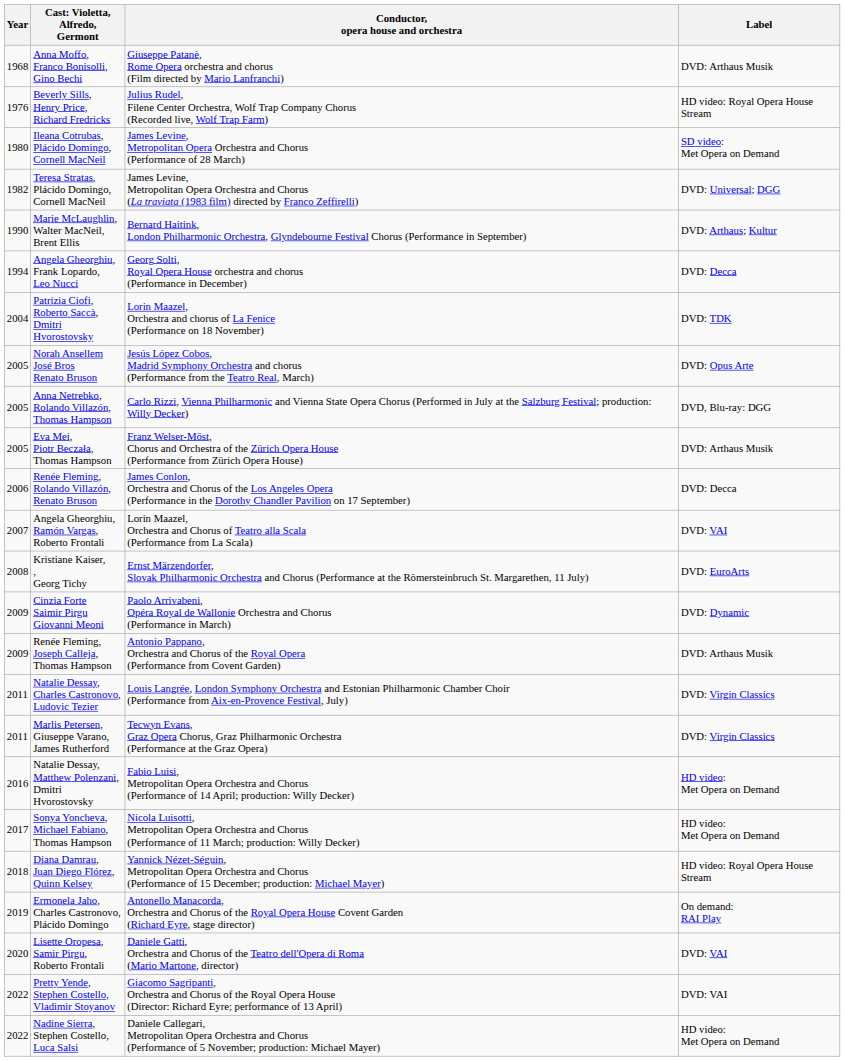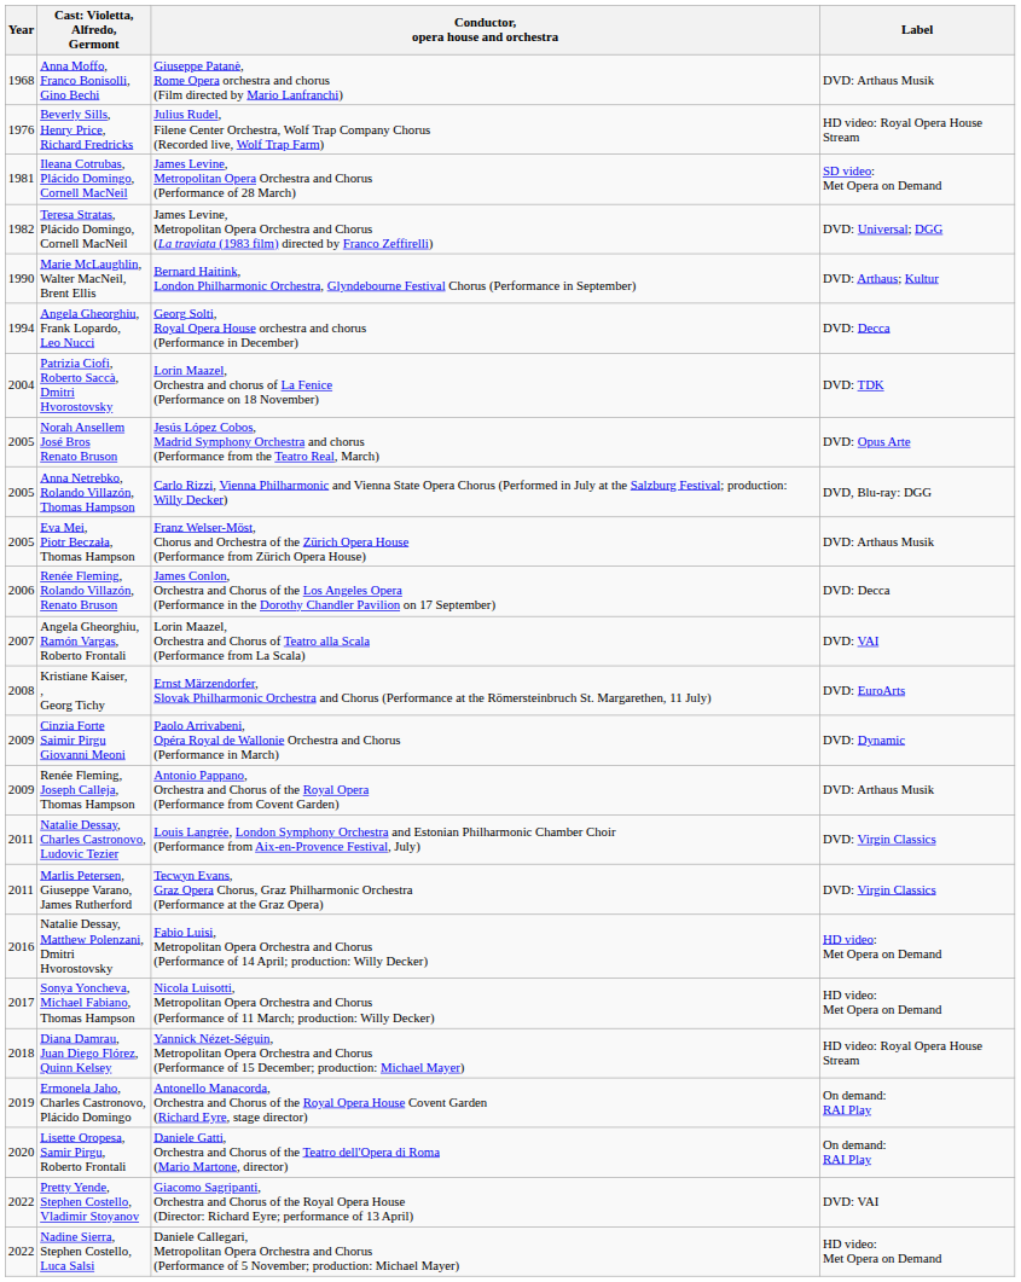 <table class="wikitable">
 <tr>
 <th>Year</th>
 <th>Cast: Violetta,<br>Alfredo,<br>Germont</th>
 <th>Conductor,<br>opera house and orchestra</th>
 <th>Label</th>
 </tr>
 <tr>
 <td>1968</td>
 <td><a href='#'>Anna Moffo</a>,<br><a href='#'>Franco Bonisolli</a>,<br><a href='#'>Gino Bechi</a></td>
 <td><a href='#'>Giuseppe Patanè</a>,<br><a href='#'>Rome Opera</a> orchestra and chorus<br>(Film directed by <a href='#'>Mario Lanfranchi</a>)</td>
 <td>DVD: Arthaus Musik</td>
 </tr>
 <tr>
 <td>1976</td>
 <td><a href='#'>Beverly Sills</a>,<br><a href='#'>Henry Price</a>,<br><a href='#'>Richard Fredricks</a></td>
 <td><a href='#'>Julius Rudel</a>,<br>Filene Center Orchestra, Wolf Trap Company Chorus<br>(Recorded live, <a href='#'>Wolf Trap Farm</a>)</td>
 <td>HD video: Royal Opera House Stream</td>
 </tr>
 <tr>
-<td>1980</td>
+<td>1981</td>
 <td><a href='#'>Ileana Cotrubas</a>,<br><a href='#'>Plácido Domingo</a>,<br><a href='#'>Cornell MacNeil</a></td>
 <td><a href='#'>James Levine</a>,<br><a href='#'>Metropolitan Opera</a> Orchestra and Chorus<br>(Performance of 28 March)</td>
 <td><a href='#'>SD video</a>:<br>Met Opera on Demand</td>
 </tr>
 <tr>
 <td>1982</td>
 <td><a href='#'>Teresa Stratas</a>,<br>Plácido Domingo,<br>Cornell MacNeil</td>
 <td>James Levine,<br>Metropolitan Opera Orchestra and Chorus<br>(<a href='#'><em>La traviata</em> (1983 film)</a> directed by <a href='#'>Franco Zeffirelli</a>)</td>
 <td>DVD: <a href='#'>Universal</a>; <a href='#'>DGG</a></td>
 </tr>
 <tr>
 <td>1990</td>
 <td><a href='#'>Marie McLaughlin</a>,<br>Walter MacNeil,<br>Brent Ellis</td>
 <td><a href='#'>Bernard Haitink</a>,<br><a href='#'>London Philharmonic Orchestra</a>, <a href='#'>Glyndebourne Festival</a> Chorus (Performance in September)</td>
 <td>DVD: <a href='#'>Arthaus</a>; <a href='#'>Kultur</a></td>
 </tr>
 <tr>
 <td>1994</td>
 <td><a href='#'>Angela Gheorghiu</a>,<br>Frank Lopardo,<br><a href='#'>Leo Nucci</a></td>
 <td><a href='#'>Georg Solti</a>,<br><a href='#'>Royal Opera House</a> orchestra and chorus<br>(Performance in December)</td>
 <td>DVD: <a href='#'>Decca</a></td>
 </tr>
 <tr>
 <td>2004</td>
 <td><a href='#'>Patrizia Ciofi</a>,<br><a href='#'>Roberto Saccà</a>,<br><a href='#'>Dmitri Hvorostovsky</a></td>
 <td><a href='#'>Lorin Maazel</a>,<br>Orchestra and chorus of <a href='#'>La Fenice</a><br>(Performance on 18 November)</td>
 <td>DVD: <a href='#'>TDK</a></td>
 </tr>
 <tr>
 <td>2005</td>
 <td><a href='#'>Norah Ansellem</a><br><a href='#'>José Bros</a><br><a href='#'>Renato Bruson</a></td>
 <td><a href='#'>Jesús López Cobos</a>,<br><a href='#'>Madrid Symphony Orchestra</a> and chorus<br>(Performance from the <a href='#'>Teatro Real</a>, March)</td>
 <td>DVD: <a href='#'>Opus Arte</a></td>
 </tr>
 <tr>
 <td>2005</td>
 <td><a href='#'>Anna Netrebko</a>,<br><a href='#'>Rolando Villazón</a>,<br><a href='#'>Thomas Hampson</a></td>
 <td><a href='#'>Carlo Rizzi</a>, <a href='#'>Vienna Philharmonic</a> and Vienna State Opera Chorus (Performed in July at the <a href='#'>Salzburg Festival</a>; production: <a href='#'>Willy Decker</a>)</td>
 <td>DVD, Blu-ray: DGG</td>
 </tr>
 <tr>
 <td>2005</td>
 <td><a href='#'>Eva Mei</a>,<br><a href='#'>Piotr Beczała</a>,<br>Thomas Hampson</td>
 <td><a href='#'>Franz Welser-Möst</a>,<br>Chorus and Orchestra of the <a href='#'>Zürich Opera House</a><br>(Performance from Zürich Opera House)</td>
 <td>DVD: Arthaus Musik</td>
 </tr>
 <tr>
 <td>2006</td>
 <td><a href='#'>Renée Fleming</a>,<br><a href='#'>Rolando Villazón</a>,<br><a href='#'>Renato Bruson</a></td>
 <td><a href='#'>James Conlon</a>,<br>Orchestra and Chorus of the <a href='#'>Los Angeles Opera</a><br>(Performance in the <a href='#'>Dorothy Chandler Pavilion</a> on 17 September)</td>
 <td>DVD: Decca</td>
 </tr>
 <tr>
 <td>2007</td>
 <td>Angela Gheorghiu,<br><a href='#'>Ramón Vargas</a>,<br>Roberto Frontali</td>
 <td>Lorin Maazel,<br>Orchestra and Chorus of <a href='#'>Teatro alla Scala</a> <br>(Performance from La Scala)</td>
 <td>DVD: <a href='#'>VAI</a></td>
 </tr>
 <tr>
 <td>2008</td>
 <td>Kristiane Kaiser,<br>,<br>Georg Tichy</td>
 <td><a href='#'>Ernst Märzendorfer</a>,<br><a href='#'>Slovak Philharmonic Orchestra</a> and Chorus (Performance at the Römersteinbruch St. Margarethen, 11 July)</td>
 <td>DVD: <a href='#'>EuroArts</a></td>
 </tr>
 <tr>
 <td>2009</td>
 <td><a href='#'>Cinzia Forte</a><br><a href='#'>Saimir Pirgu</a><br><a href='#'>Giovanni Meoni</a></td>
 <td><a href='#'>Paolo Arrivabeni</a>,<br><a href='#'>Opéra Royal de Wallonie</a> Orchestra and Chorus<br>(Performance in  March)</td>
 <td>DVD: <a href='#'>Dynamic</a></td>
 </tr>
 <tr>
 <td>2009</td>
 <td>Renée Fleming,<br><a href='#'>Joseph Calleja</a>,<br>Thomas Hampson</td>
 <td><a href='#'>Antonio Pappano</a>,<br>Orchestra and Chorus of the <a href='#'>Royal Opera</a> <br>(Performance from Covent Garden)</td>
 <td>DVD: Arthaus Musik</td>
 </tr>
 <tr>
 <td>2011</td>
 <td><a href='#'>Natalie Dessay</a>,<br><a href='#'>Charles Castronovo</a>,<br><a href='#'>Ludovic Tezier</a></td>
 <td><a href='#'>Louis Langrée</a>, <a href='#'>London Symphony Orchestra</a> and Estonian Philharmonic Chamber Choir<br>(Performance from <a href='#'>Aix-en-Provence Festival</a>, July)</td>
 <td>DVD: <a href='#'>Virgin Classics</a></td>
 </tr>
 <tr>
 <td>2011</td>
 <td><a href='#'>Marlis Petersen</a>,<br>Giuseppe Varano,<br>James Rutherford</td>
 <td><a href='#'>Tecwyn Evans</a>,<br><a href='#'>Graz Opera</a> Chorus, Graz Philharmonic Orchestra<br>(Performance at the Graz Opera)</td>
 <td>DVD: <a href='#'>Virgin Classics</a></td>
 </tr>
 <tr>
 <td>2016</td>
 <td>Natalie Dessay,<br><a href='#'>Matthew Polenzani</a>,<br>Dmitri Hvorostovsky</td>
 <td><a href='#'>Fabio Luisi</a>,<br>Metropolitan Opera Orchestra and Chorus<br>(Performance of 14 April; production: Willy Decker)</td>
 <td><a href='#'>HD video</a>:<br>Met Opera on Demand</td>
 </tr>
 <tr>
 <td>2017</td>
 <td><a href='#'>Sonya Yoncheva</a>,<br><a href='#'>Michael Fabiano</a>,<br>Thomas Hampson</td>
 <td><a href='#'>Nicola Luisotti</a>,<br>Metropolitan Opera Orchestra and Chorus<br>(Performance of 11 March; production: Willy Decker)</td>
 <td>HD video:<br>Met Opera on Demand</td>
 </tr>
 <tr>
 <td>2018</td>
 <td><a href='#'>Diana Damrau</a>,<br><a href='#'>Juan Diego Flórez</a>,<br><a href='#'>Quinn Kelsey</a></td>
 <td><a href='#'>Yannick Nézet-Séguin</a>,<br>Metropolitan Opera Orchestra and Chorus<br>(Performance of 15 December; production: <a href='#'>Michael Mayer</a>)</td>
 <td>HD video: Royal Opera House Stream</td>
 </tr>
 <tr>
 <td>2019</td>
 <td><a href='#'>Ermonela Jaho</a>,<br>Charles Castronovo,<br>Plácido Domingo</td>
 <td><a href='#'>Antonello Manacorda</a>,<br>Orchestra and Chorus of the <a href='#'>Royal Opera House</a> Covent Garden<br>(<a href='#'>Richard Eyre</a>, stage director)</td>
 <td>On demand:<br><a href='#'>RAI Play</a></td>
 </tr>
 <tr>
 <td>2020</td>
 <td><a href='#'>Lisette Oropesa</a>,<br><a href='#'>Samir Pirgu</a>,<br>Roberto Frontali</td>
 <td><a href='#'>Daniele Gatti</a>,<br>Orchestra and Chorus of the <a href='#'>Teatro dell'Opera di Roma</a><br>(<a href='#'>Mario Martone</a>, director)</td>
-<td>DVD: <a href='#'>VAI</a></td>
+<td>On demand:<br><a href='#'>RAI Play</a></td>
 </tr>
 <tr>
 <td>2022</td>
 <td><a href='#'>Pretty Yende</a>,<br><a href='#'>Stephen Costello</a>,<br><a href='#'>Vladimir Stoyanov</a></td>
 <td><a href='#'>Giacomo Sagripanti</a>,<br>Orchestra and Chorus of the Royal Opera House<br>(Director: Richard Eyre; performance of 13 April)</td>
 <td>DVD: VAI</td>
 </tr>
 <tr>
 <td>2022</td>
 <td><a href='#'>Nadine Sierra</a>,<br>Stephen Costello,<br><a href='#'>Luca Salsi</a></td>
 <td>Daniele Callegari,<br>Metropolitan Opera Orchestra and Chorus<br>(Performance of 5 November; production: Michael Mayer)</td>
 <td>HD video:<br>Met Opera on Demand</td>
 </tr>
 </table>
